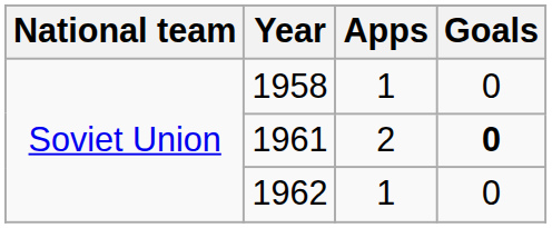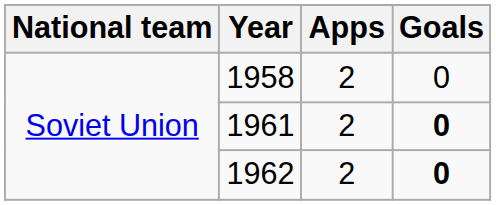 <table class="wikitable" style="text-align: center">
 <tr>
 <th rowspan=2>National team</th>
 <th rowspan=2>Year</th>
 </tr>
 <tr>
 <th>Apps</th>
 <th>Goals</th>
 </tr>
 <tr>
 <td rowspan=3><a href='#'>Soviet Union</a></td>
 <td>1958</td>
-<td>1</td>
+<td>2</td>
 <td>0</td>
 </tr>
 <tr>
 <td>1961</td>
 <td>2</td>
 <td><strong>0</strong></td>
 </tr>
 <tr>
 <td>1962</td>
-<td>1</td>
-<td>0</td>
+<td>2</td>
+<td><strong>0</strong></td>
 </tr>
 </table>
